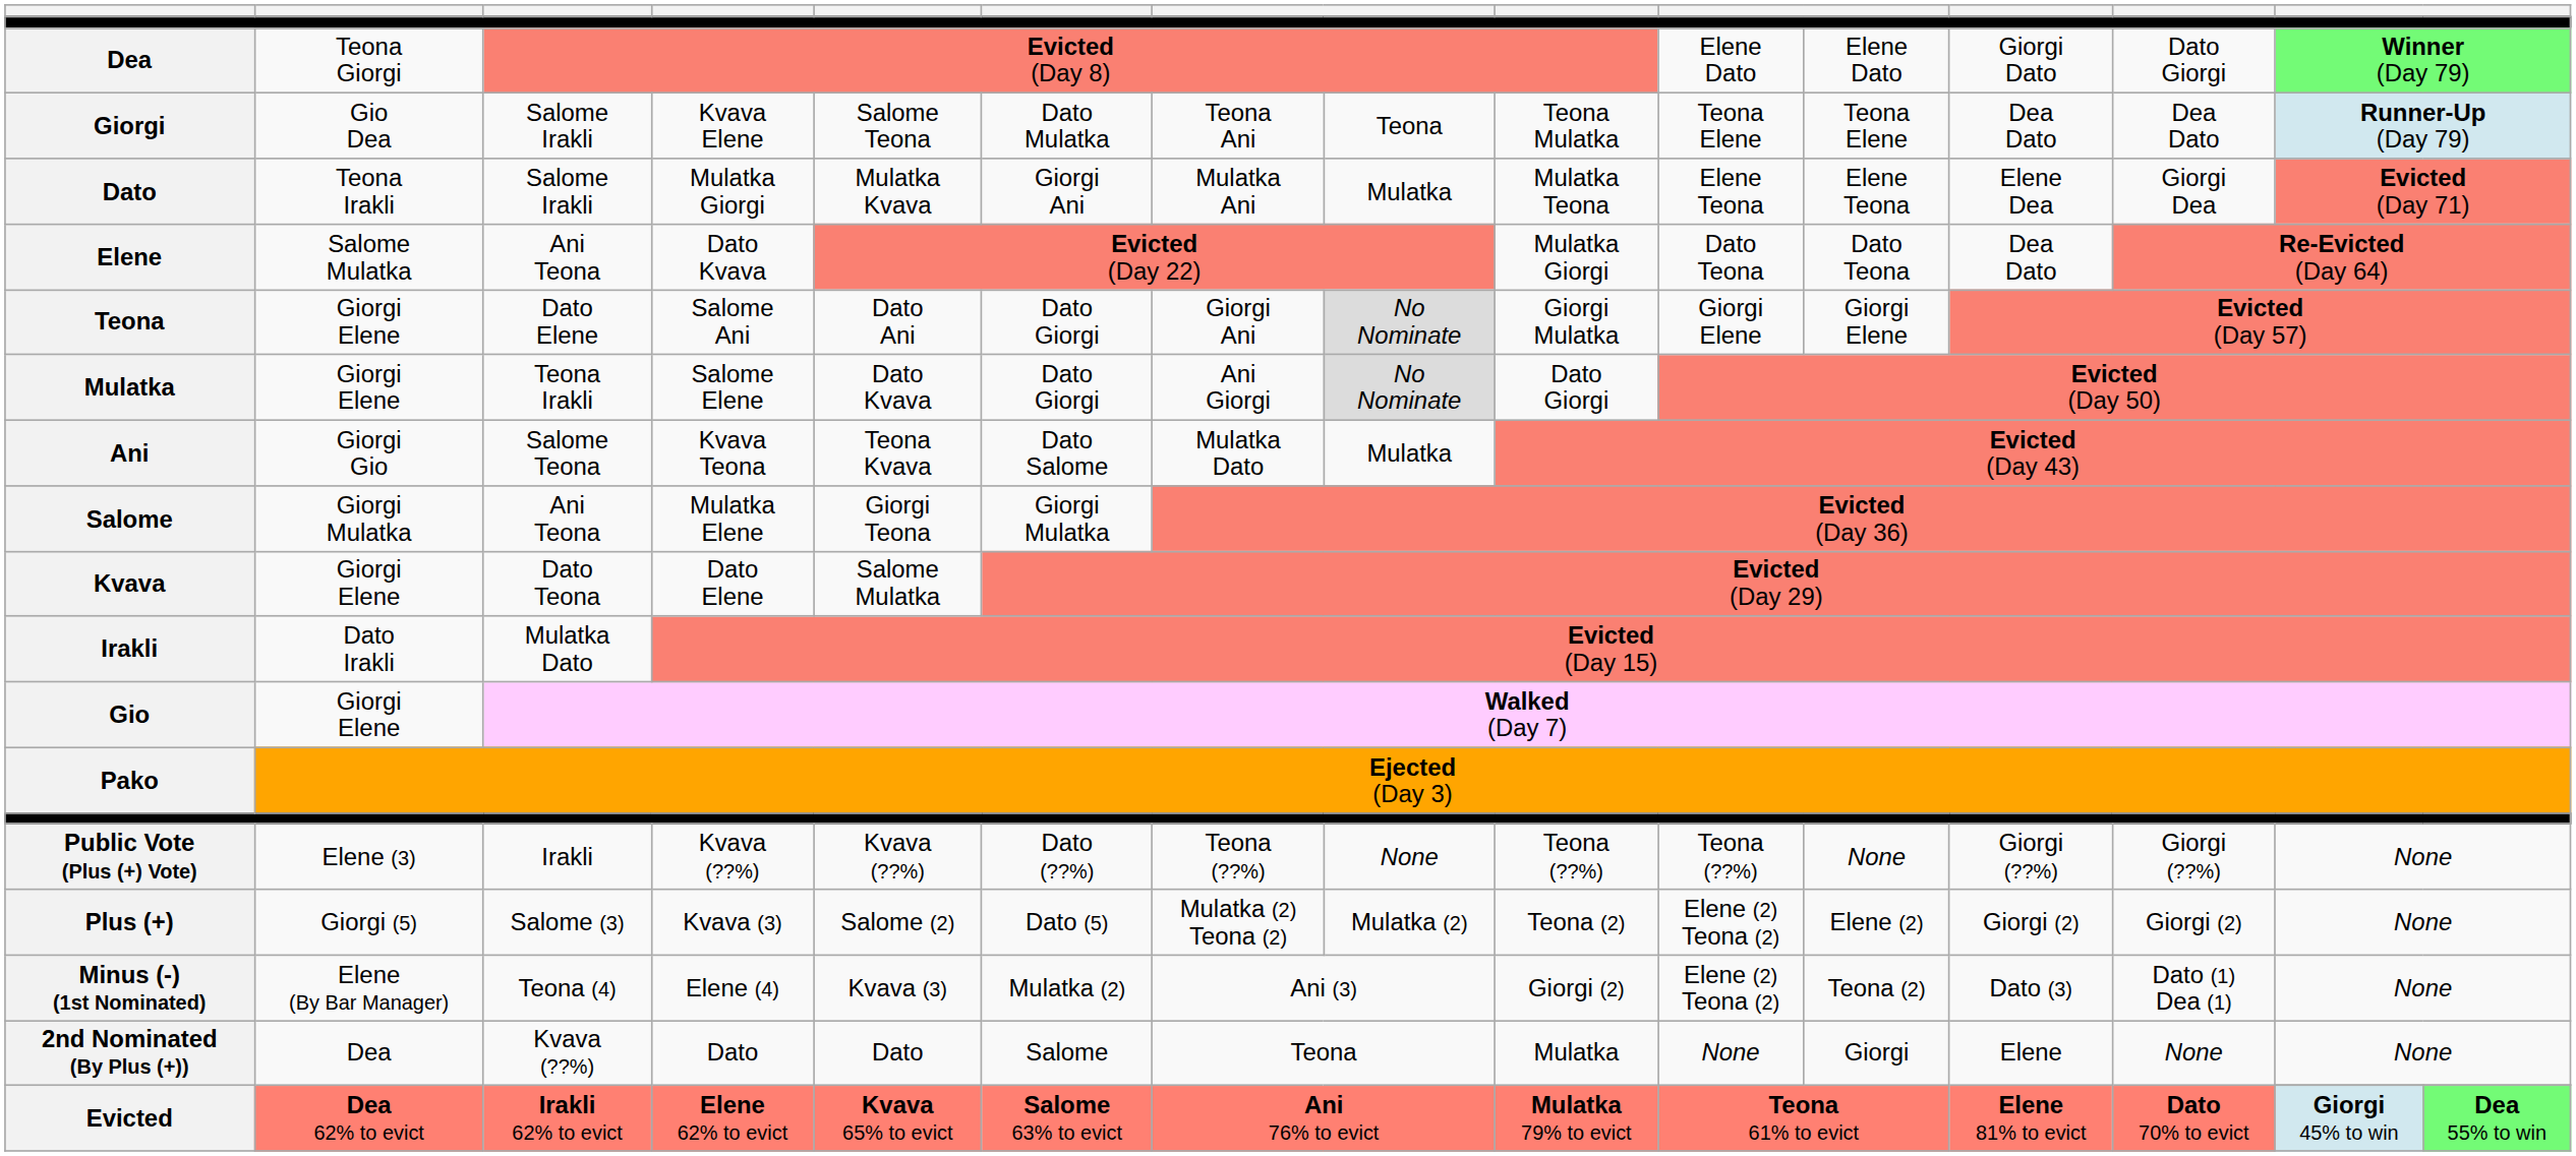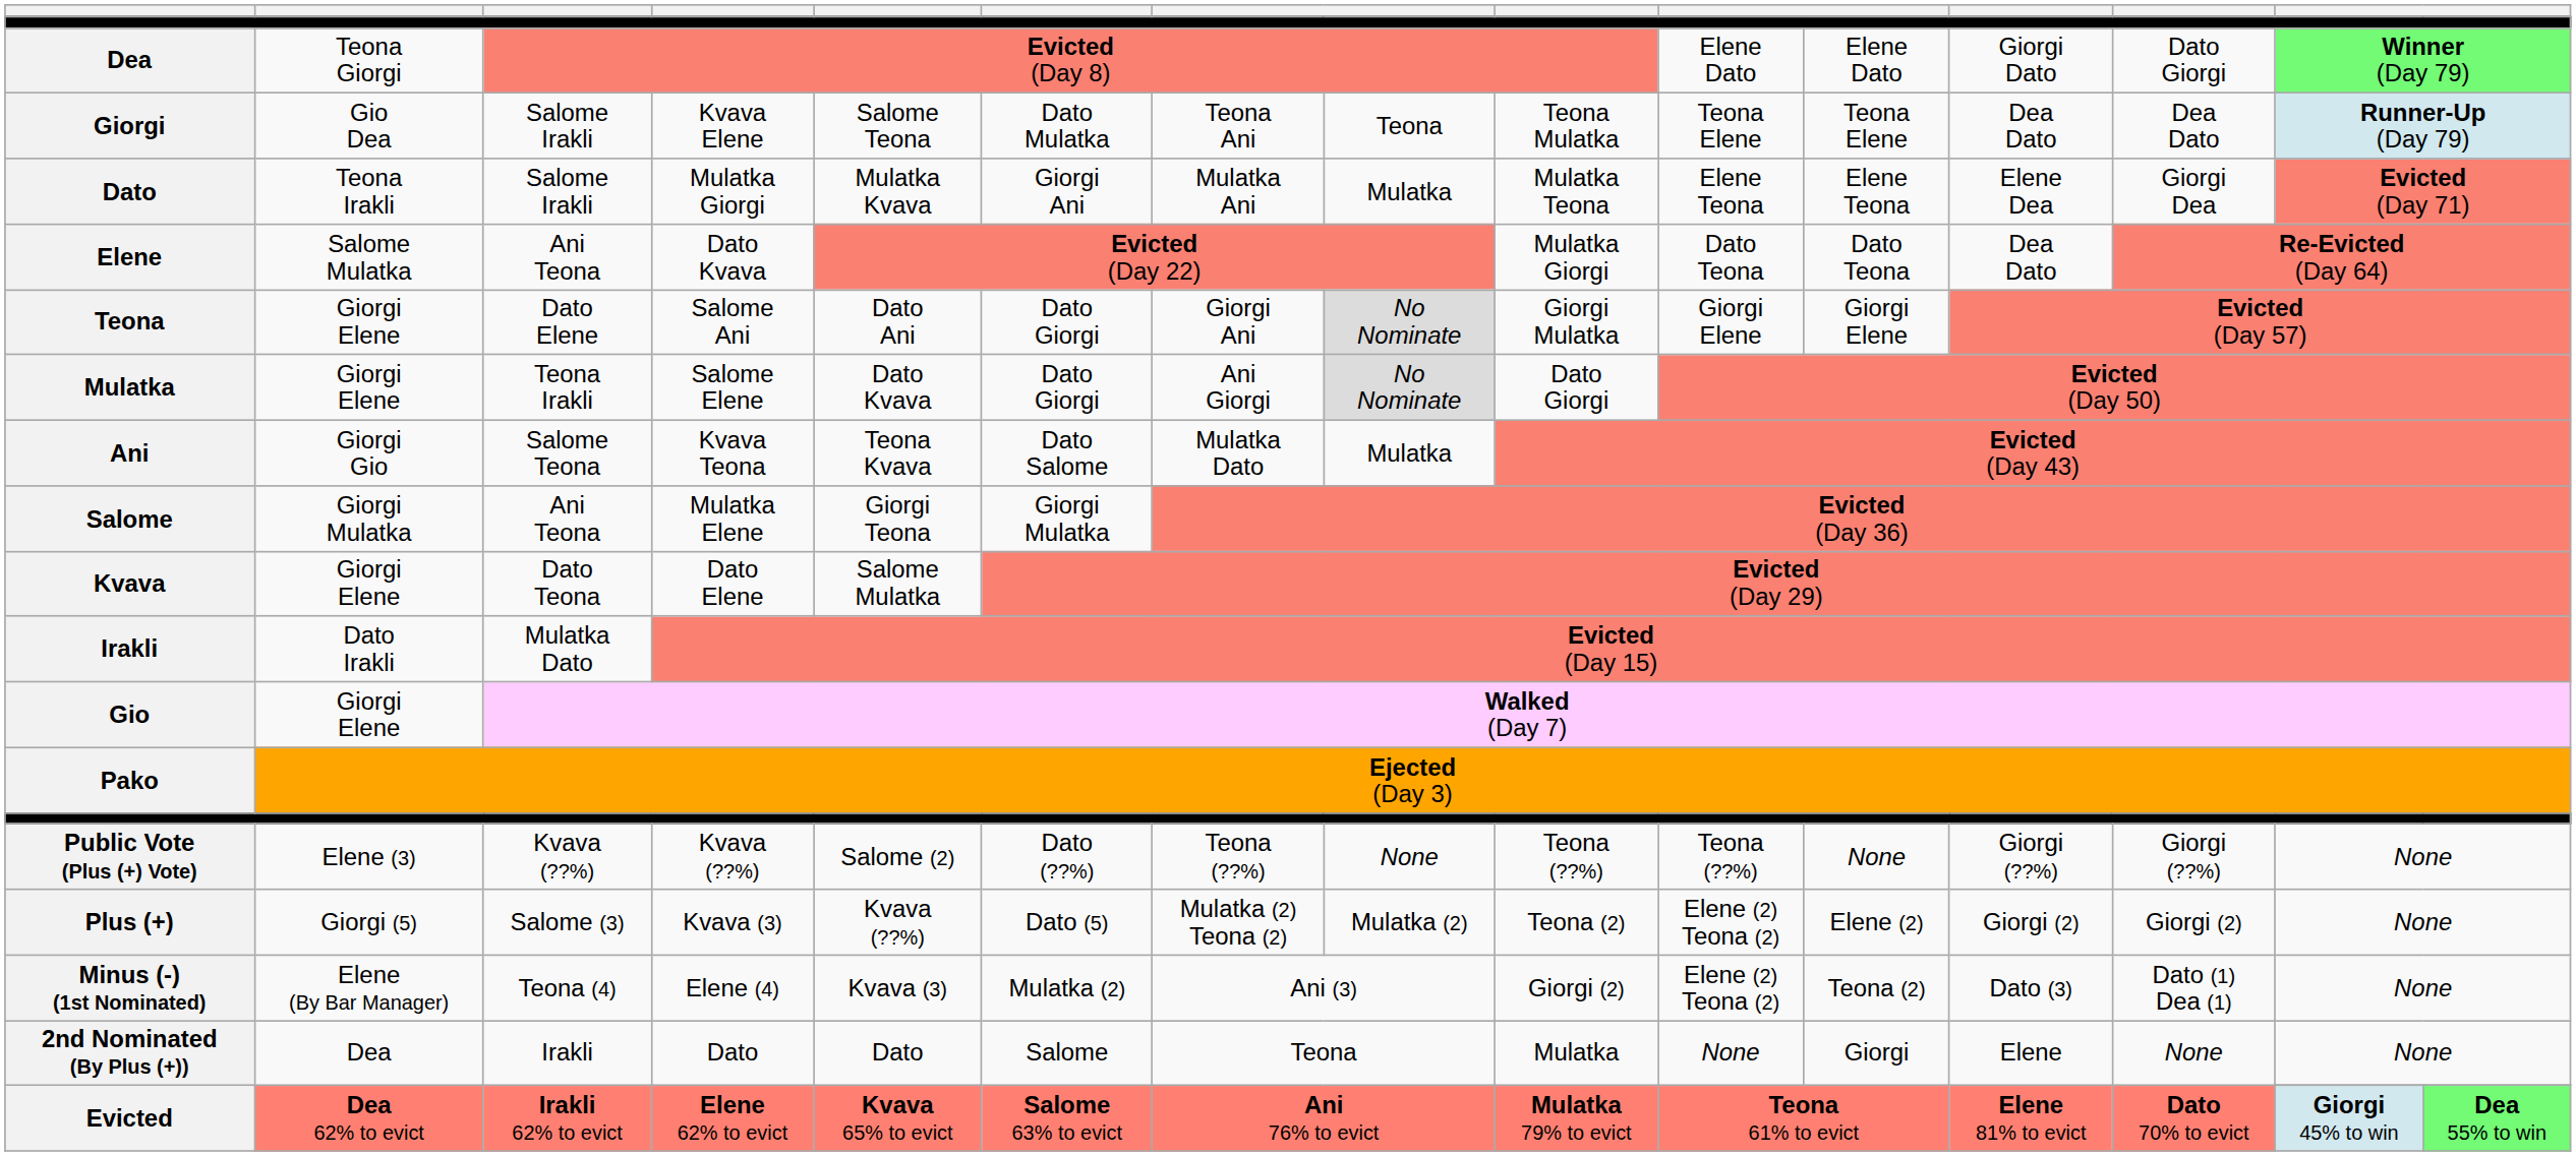 <table class="wikitable" style="font-size:90%; text-align:center; width: 96%; margin-left: auto; margin-right: auto;">
 <tr>
 <th></th>
 <th></th>
 <th></th>
 <th></th>
 <th></th>
 <th></th>
 <th colspan="2"></th>
 <th></th>
 <th colspan="2"></th>
 <th></th>
 <th></th>
 <th colspan=2></th>
 </tr>
 <tr>
 <th style="background:#000000;" colspan="17"></th>
 </tr>
 <tr>
 <th>Dea</th>
 <td><span>Teona</span><br><span>Giorgi</span></td>
 <td style="background:salmon; text-align:center;" colspan="7"><strong>Evicted</strong> <br> (Day 8)</td>
 <td><span>Elene</span><br><span>Dato</span></td>
 <td><span>Elene</span><br><span>Dato</span></td>
 <td><span>Giorgi</span><br><span>Dato</span></td>
 <td><span>Dato</span><br><span>Giorgi</span></td>
 <td style="background:#73FB76" colspan="2"><strong>Winner</strong> <br> (Day 79)</td>
 </tr>
 <tr>
 <th>Giorgi</th>
 <td><span>Gio</span><br><span>Dea</span></td>
 <td><span>Salome</span><br><span>Irakli</span></td>
 <td><span>Kvava</span><br><span>Elene</span></td>
 <td><span>Salome</span><br><span>Teona</span></td>
 <td><span>Dato</span><br><span>Mulatka</span></td>
 <td><span>Teona</span><br><span>Ani</span></td>
 <td><span>Teona</span></td>
 <td><span>Teona</span><br><span>Mulatka</span></td>
 <td><span>Teona</span><br><span>Elene</span></td>
 <td><span>Teona</span><br><span>Elene</span></td>
 <td><span>Dea</span><br><span>Dato</span></td>
 <td><span>Dea</span><br><span>Dato</span></td>
 <td style="background:#D1E8EF" colspan="2"><strong>Runner-Up</strong> <br> (Day 79)</td>
 </tr>
 <tr>
 <th>Dato</th>
 <td><span>Teona</span><br><span>Irakli</span></td>
 <td><span>Salome</span><br><span>Irakli</span></td>
 <td><span>Mulatka</span><br><span>Giorgi</span></td>
 <td><span>Mulatka</span><br><span>Kvava</span></td>
 <td><span>Giorgi</span><br><span>Ani</span></td>
 <td><span>Mulatka</span><br><span>Ani</span></td>
 <td><span>Mulatka</span></td>
 <td><span>Mulatka</span><br><span>Teona</span></td>
 <td><span>Elene</span><br><span>Teona</span></td>
 <td><span>Elene</span><br><span>Teona</span></td>
 <td><span>Elene</span><br><span>Dea</span></td>
 <td><span>Giorgi</span><br><span>Dea</span></td>
 <td style="background:salmon; text-align:center;" colspan="2"><strong>Evicted</strong> <br> (Day 71)</td>
 </tr>
 <tr>
 <th>Elene</th>
 <td><span>Salome</span><br><span>Mulatka</span></td>
 <td><span>Ani</span><br><span>Teona</span></td>
 <td><span>Dato</span><br><span>Kvava</span></td>
 <td style="background:salmon; text-align:center;" colspan="4"><strong>Evicted</strong> <br> (Day 22)</td>
 <td><span>Mulatka</span><br><span>Giorgi</span></td>
 <td><span>Dato</span><br><span>Teona</span></td>
 <td><span>Dato</span><br><span>Teona</span></td>
 <td><span>Dea</span><br><span>Dato</span></td>
 <td style="background:salmon; text-align:center;" colspan="3"><strong>Re-Evicted</strong> <br> (Day 64)</td>
 </tr>
 <tr>
 <th>Teona</th>
 <td><span>Giorgi</span><br><span>Elene</span></td>
 <td><span>Dato</span><br><span>Elene</span></td>
 <td><span>Salome</span><br><span>Ani</span></td>
 <td><span>Dato</span><br><span>Ani</span></td>
 <td><span>Dato</span><br><span>Giorgi</span></td>
 <td><span>Giorgi</span><br><span>Ani</span></td>
 <td style="background:#DCDCDC; text-align:center;"><em>No<br>Nominate</em></td>
 <td><span>Giorgi</span><br><span>Mulatka</span></td>
 <td><span>Giorgi</span><br><span>Elene</span></td>
 <td><span>Giorgi</span><br><span>Elene</span></td>
 <td style="background:salmon; text-align:center;" colspan="4"><strong>Evicted</strong> <br> (Day 57)</td>
 </tr>
 <tr>
 <th>Mulatka</th>
 <td><span>Giorgi</span><br><span>Elene</span></td>
 <td><span>Teona</span><br><span>Irakli</span></td>
 <td><span>Salome</span><br><span>Elene</span></td>
 <td><span>Dato</span><br><span>Kvava</span></td>
 <td><span>Dato</span><br><span>Giorgi</span></td>
 <td><span>Ani</span><br><span>Giorgi</span></td>
 <td style="background:#DCDCDC; text-align:center;"><em>No<br>Nominate</em></td>
 <td><span>Dato</span><br><span>Giorgi</span></td>
 <td style="background:salmon; text-align:center;" colspan="6"><strong>Evicted</strong> <br> (Day 50)</td>
 </tr>
 <tr>
 <th>Ani</th>
 <td><span>Giorgi</span><br><span>Gio</span></td>
 <td><span>Salome</span><br><span>Teona</span></td>
 <td><span>Kvava</span><br><span>Teona</span></td>
 <td><span>Teona</span><br><span>Kvava</span></td>
 <td><span>Dato</span><br><span>Salome</span></td>
 <td><span>Mulatka</span><br><span>Dato</span></td>
 <td><span>Mulatka</span></td>
 <td style="background:salmon; text-align:center;" colspan="7"><strong>Evicted</strong> <br> (Day 43)</td>
 </tr>
 <tr>
 <th>Salome</th>
 <td><span>Giorgi</span><br><span>Mulatka</span></td>
 <td><span>Ani</span><br><span>Teona</span></td>
 <td><span>Mulatka</span><br><span>Elene</span></td>
 <td><span>Giorgi</span><br><span>Teona</span></td>
 <td><span>Giorgi</span><br><span>Mulatka</span></td>
 <td style="background:salmon; text-align:center;" colspan="9"><strong>Evicted</strong> <br> (Day 36)</td>
 </tr>
 <tr>
 <th>Kvava</th>
 <td><span>Giorgi</span><br><span>Elene</span></td>
 <td><span>Dato</span><br><span>Teona</span></td>
 <td><span>Dato</span><br><span>Elene</span></td>
 <td><span>Salome</span><br><span>Mulatka</span></td>
 <td style="background:salmon; text-align:center;" colspan="10"><strong>Evicted</strong> <br> (Day 29)</td>
 </tr>
 <tr>
 <th>Irakli</th>
 <td><span>Dato</span><br><span>Irakli</span></td>
 <td><span>Mulatka</span><br><span>Dato</span></td>
 <td style="background:salmon; text-align:center;" colspan="12"><strong>Evicted</strong> <br> (Day 15)</td>
 </tr>
 <tr>
 <th>Gio</th>
 <td><span>Giorgi</span><br><span>Elene</span></td>
 <td style="background:#fcf; text-align:center;" colspan="13"><strong>Walked</strong> <br> (Day 7)</td>
 </tr>
 <tr>
 <th>Pako</th>
 <td style="background:orange; text-align:center;" colspan="14"><strong>Ejected</strong> <br> (Day 3)</td>
 </tr>
 <tr>
 <th style="background:#000000;" colspan="17"></th>
 </tr>
 <tr>
 <th>Public Vote<br><small>(Plus (+) Vote)</small></th>
 <td><span>Elene <small>(3)</small></span></td>
-<td>Irakli</td>
 <td>Kvava<br><small>(??%)</small></td>
 <td>Kvava<br><small>(??%)</small></td>
+<td><span>Salome <small>(2)</small></span></td>
 <td>Dato<br><small>(??%)</small></td>
 <td>Teona<br><small>(??%)</small></td>
 <td><em>None</em></td>
 <td>Teona<br><small>(??%)</small></td>
 <td>Teona<br><small>(??%)</small></td>
 <td><em>None</em></td>
 <td>Giorgi<br><small>(??%)</small></td>
 <td>Giorgi<br><small>(??%)</small></td>
 <td colspan=2><em>None</em></td>
 </tr>
 <tr>
 <th>Plus (+)</th>
 <td><span>Giorgi <small>(5)</small></span></td>
 <td><span>Salome <small>(3)</small></span></td>
 <td><span>Kvava <small>(3)</small></span></td>
-<td><span>Salome <small>(2)</small></span></td>
+<td>Kvava<br><small>(??%)</small></td>
 <td><span>Dato <small>(5)</small></span></td>
 <td><span>Mulatka <small>(2)</small></span><br><span>Teona <small>(2)</small></span></td>
 <td><span>Mulatka <small>(2)</small></span></td>
 <td><span>Teona <small>(2)</small></span></td>
 <td><span>Elene <small>(2)</small></span><br><span>Teona <small>(2)</small></span></td>
 <td><span>Elene <small>(2)</small></span></td>
 <td><span>Giorgi <small>(2)</small></span></td>
 <td><span>Giorgi <small>(2)</small></span></td>
 <td colspan=2><em>None</em></td>
 </tr>
 <tr>
 <th>Minus (-)<br><small>(1st Nominated)</small></th>
 <td>Elene<br><small>(By Bar Manager)</small></td>
 <td><span>Teona <small>(4)</small></span></td>
 <td><span>Elene <small>(4)</small></span></td>
 <td><span>Kvava <small>(3)</small></span></td>
 <td><span>Mulatka <small>(2)</small></span></td>
 <td colspan=2><span>Ani <small>(3)</small></span></td>
 <td><span>Giorgi <small>(2)</small></span></td>
 <td><span>Elene <small>(2)</small></span><br><span>Teona <small>(2)</small></span></td>
 <td><span>Teona <small>(2)</small></span></td>
 <td><span>Dato <small>(3)</small></span></td>
 <td><span>Dato <small>(1)</small></span><br><span>Dea <small>(1)</small></span></td>
 <td colspan=2><em>None</em></td>
 </tr>
 <tr>
 <th>2nd Nominated<br><small>(By Plus (+))</small></th>
 <td>Dea</td>
-<td>Kvava<br><small>(??%)</small></td>
+<td>Irakli</td>
 <td>Dato</td>
 <td>Dato</td>
 <td>Salome</td>
 <td colspan=2>Teona</td>
 <td>Mulatka</td>
 <td><em>None</em></td>
 <td>Giorgi</td>
 <td>Elene</td>
 <td><em>None</em></td>
 <td colspan=2><em>None</em></td>
 </tr>
 <tr>
 <th rowspan="4">Evicted</th>
 <td rowspan="4" style="background:#FF8072"><strong>Dea</strong><br><small>62% to evict</small></td>
 <td rowspan="4" style="background:#FF8072"><strong>Irakli</strong><br><small>62% to evict</small></td>
 <td rowspan="4" style="background:#FF8072"><strong>Elene</strong><br><small>62% to evict</small></td>
 <td rowspan="4" style="background:#FF8072"><strong>Kvava</strong><br><small>65% to evict</small></td>
 <td rowspan="4" style="background:#FF8072"><strong>Salome</strong><br><small>63% to evict</small></td>
 <td rowspan="4" style="background:#FF8072" colspan="2"><strong>Ani</strong><br><small>76% to evict</small></td>
 <td rowspan="4" style="background:#FF8072"><strong>Mulatka</strong><br><small>79% to evict</small></td>
 <td rowspan="4" style="background:#FF8072" colspan="2"><strong>Teona</strong><br><small>61% to evict</small></td>
 <td rowspan="4" style="background:#FF8072"><strong>Elene</strong><br><small>81% to evict</small></td>
 <td rowspan="4" style="background:#FF8072"><strong>Dato</strong><br><small>70% to evict</small></td>
 </tr>
 <tr>
 <td rowspan="2" style="background:#D1E8EF"><strong>Giorgi</strong><br><small>45% to win</small></td>
 <td rowspan="2" style="background:#73FB76"><strong>Dea</strong><br><small>55% to win</small></td>
 </tr>
 <tr>
 </tr>
 </table>
